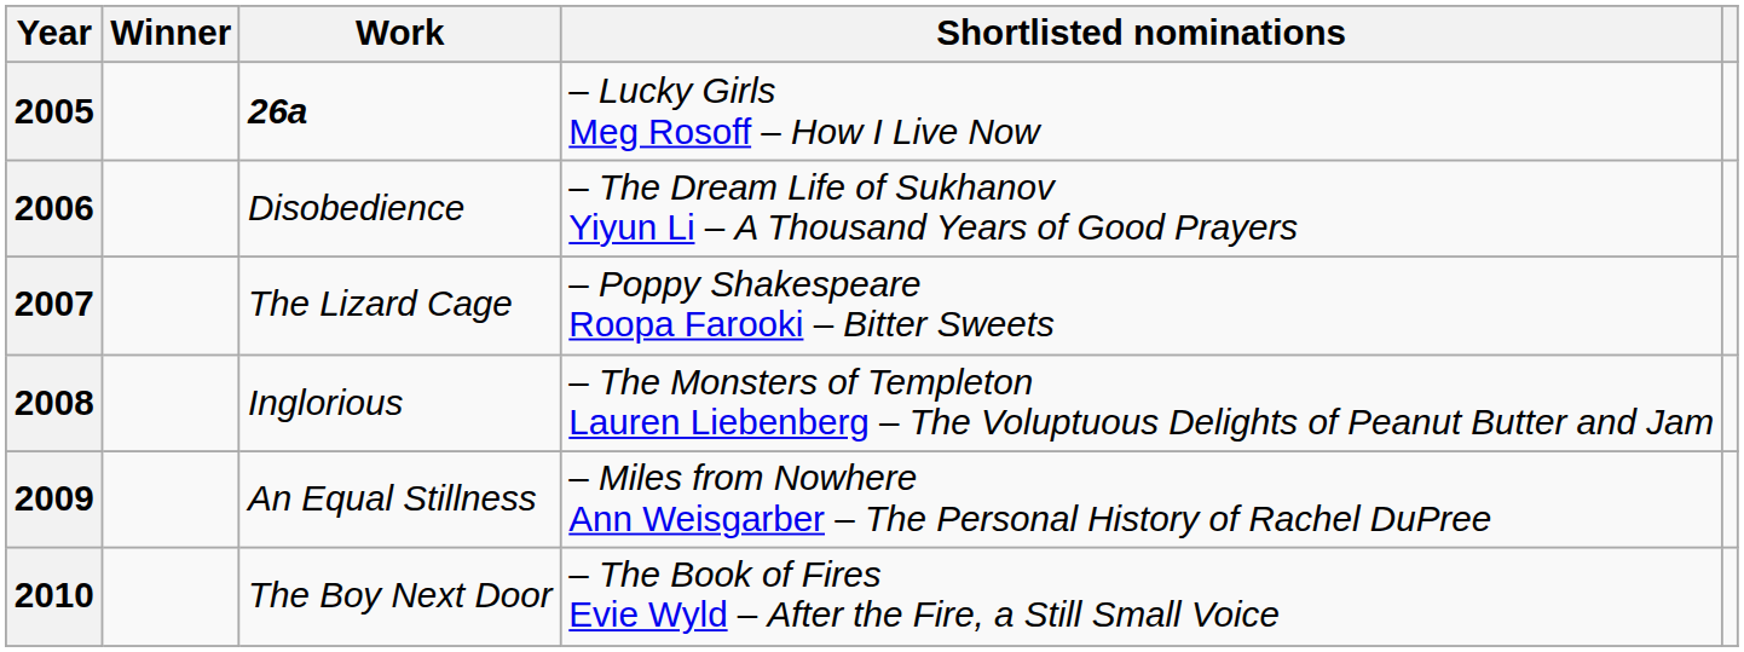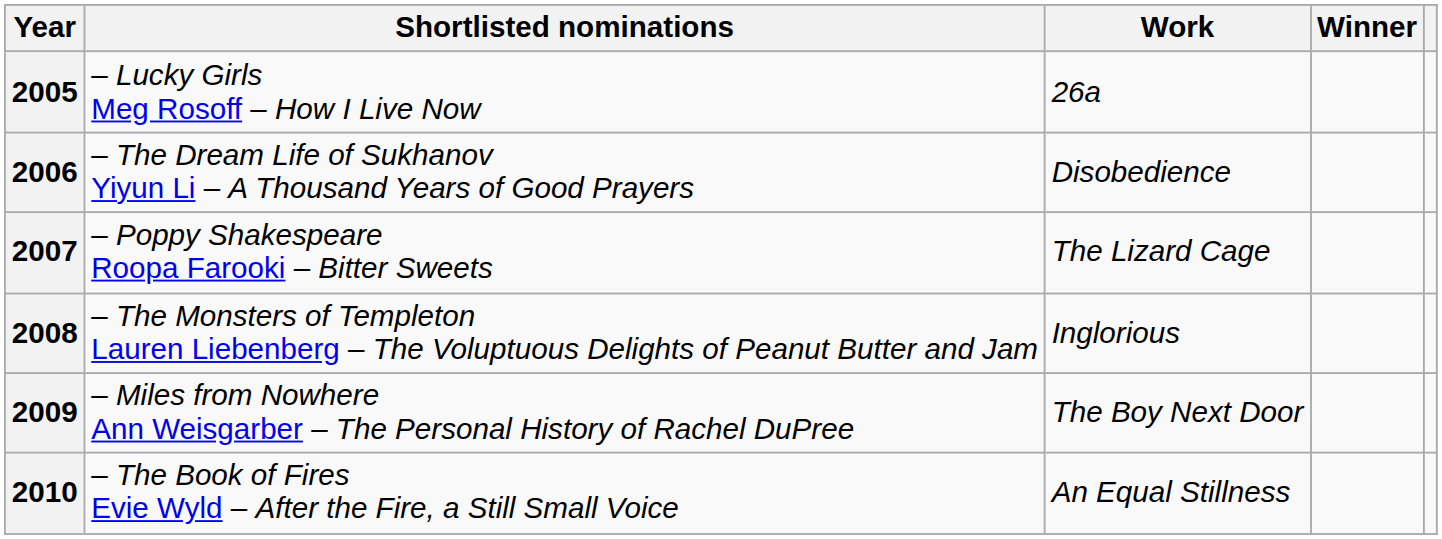 <table class="wikitable sortable plainrowheaders">
 <tr>
 <th scope="col">Year</th>
+<th class="unsortable" scope="col">Shortlisted nominations</th>
+<th scope="col">Work</th>
 <th scope="col">Winner</th>
-<th scope="col">Work</th>
-<th class="unsortable" scope="col">Shortlisted nominations</th>
 <th class="unsortable" scope="col"></th>
 </tr>
 <tr>
 <th>2005</th>
+<td> – <em>Lucky Girls</em> <br>  <a href='#'>Meg Rosoff</a> – <em>How I Live Now</em></td>
+<td><em>26a</em></td>
 <td scope="row"></td>
-<td><strong><em>26a</em></strong></td>
-<td> – <em>Lucky Girls</em> <br>  <a href='#'>Meg Rosoff</a> – <em>How I Live Now</em></td>
 <td></td>
 </tr>
 <tr>
 <th>2006</th>
+<td> – <em>The Dream Life of Sukhanov</em> <br> <a href='#'>Yiyun Li</a> – <em>A Thousand Years of Good Prayers</em></td>
+<td><em>Disobedience</em></td>
 <td scope="row"></td>
-<td><em>Disobedience</em></td>
-<td> – <em>The Dream Life of Sukhanov</em> <br> <a href='#'>Yiyun Li</a> – <em>A Thousand Years of Good Prayers</em></td>
 <td></td>
 </tr>
 <tr>
 <th>2007</th>
+<td> – <em>Poppy Shakespeare</em> <br> <a href='#'>Roopa Farooki</a> – <em>Bitter Sweets</em></td>
+<td><em>The Lizard Cage</em></td>
 <td scope="row"></td>
-<td><em>The Lizard Cage</em></td>
-<td> – <em>Poppy Shakespeare</em> <br> <a href='#'>Roopa Farooki</a> – <em>Bitter Sweets</em></td>
 <td></td>
 </tr>
 <tr>
 <th>2008</th>
+<td> – <em>The Monsters of Templeton</em> <br> <a href='#'>Lauren Liebenberg</a> – <em>The Voluptuous Delights of Peanut Butter and Jam</em></td>
+<td><em>Inglorious</em></td>
 <td scope="row"></td>
-<td><em>Inglorious</em></td>
-<td> – <em>The Monsters of Templeton</em> <br> <a href='#'>Lauren Liebenberg</a> – <em>The Voluptuous Delights of Peanut Butter and Jam</em></td>
 <td></td>
 </tr>
 <tr>
 <th>2009</th>
+<td> – <em>Miles from Nowhere</em> <br> <a href='#'>Ann Weisgarber</a> – <em>The Personal History of Rachel DuPree</em></td>
+<td><em>The Boy Next Door</em></td>
 <td scope="row"></td>
-<td><em>An Equal Stillness</em></td>
-<td> – <em>Miles from Nowhere</em> <br> <a href='#'>Ann Weisgarber</a> – <em>The Personal History of Rachel DuPree</em></td>
 <td></td>
 </tr>
 <tr>
 <th>2010</th>
+<td> – <em>The Book of Fires</em> <br> <a href='#'>Evie Wyld</a> – <em>After the Fire, a Still Small Voice</em></td>
+<td><em>An Equal Stillness</em></td>
 <td scope="row"></td>
-<td><em>The Boy Next Door</em></td>
-<td> – <em>The Book of Fires</em> <br> <a href='#'>Evie Wyld</a> – <em>After the Fire, a Still Small Voice</em></td>
 <td></td>
 </tr>
 </table>
